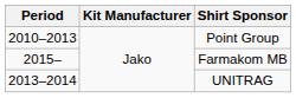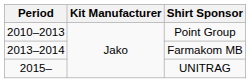 <table class="wikitable" style="text-align: center">
 <tr>
 <th>Period</th>
 <th>Kit Manufacturer</th>
 <th>Shirt Sponsor</th>
 </tr>
 <tr>
 <td>2010–2013</td>
 <td rowspan=3>Jako</td>
 <td>Point Group</td>
 </tr>
 <tr>
-<td>2015–</td>
+<td>2013–2014</td>
 <td>Farmakom MB</td>
 </tr>
 <tr>
-<td>2013–2014</td>
+<td>2015–</td>
 <td>UNITRAG</td>
 </tr>
 </table>
